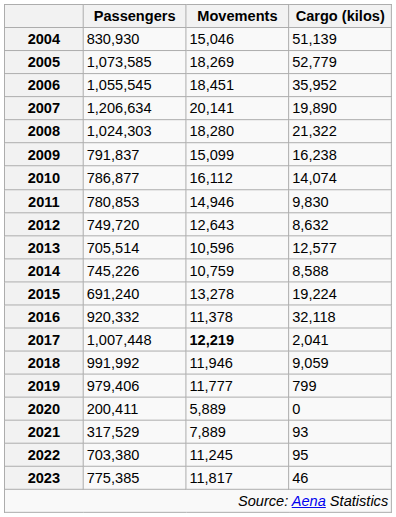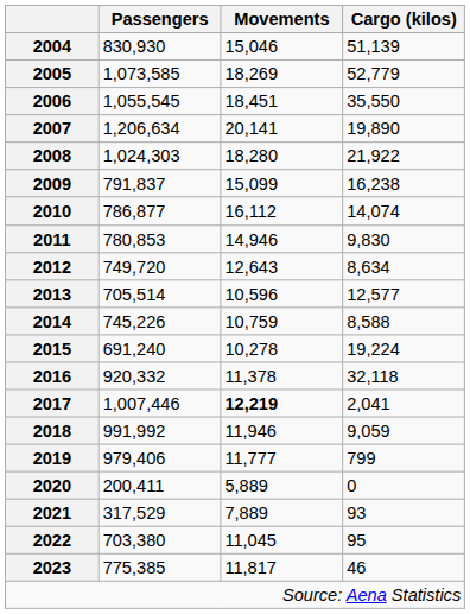 <table class="wikitable sortable" style="font-size: 95%">
 <tr>
 <th style="width:75px"></th>
 <th style="width:100px">Passengers</th>
 <th style="width:100px">Movements</th>
 <th style="width:100px">Cargo (kilos)</th>
 </tr>
 <tr>
 <th>2004</th>
 <td>830,930</td>
 <td>15,046</td>
 <td>51,139</td>
 </tr>
 <tr>
 <th>2005</th>
 <td>1,073,585</td>
 <td>18,269</td>
 <td>52,779</td>
 </tr>
 <tr>
 <th>2006</th>
 <td>1,055,545</td>
 <td>18,451</td>
-<td>35,952</td>
+<td>35,550</td>
 </tr>
 <tr>
 <th>2007</th>
 <td>1,206,634</td>
 <td>20,141</td>
 <td>19,890</td>
 </tr>
 <tr>
 <th>2008</th>
 <td>1,024,303</td>
 <td>18,280</td>
-<td>21,322</td>
+<td>21,922</td>
 </tr>
 <tr>
 <th>2009</th>
 <td>791,837</td>
 <td>15,099</td>
 <td>16,238</td>
 </tr>
 <tr>
 <th>2010</th>
 <td>786,877</td>
 <td>16,112</td>
 <td>14,074</td>
 </tr>
 <tr>
 <th>2011</th>
 <td>780,853</td>
 <td>14,946</td>
 <td>9,830</td>
 </tr>
 <tr>
 <th>2012</th>
 <td>749,720</td>
 <td>12,643</td>
-<td>8,632</td>
+<td>8,634</td>
 </tr>
 <tr>
 <th>2013</th>
 <td>705,514</td>
 <td>10,596</td>
 <td>12,577</td>
 </tr>
 <tr>
 <th>2014</th>
 <td>745,226</td>
 <td>10,759</td>
 <td>8,588</td>
 </tr>
 <tr>
 <th>2015</th>
 <td>691,240</td>
-<td>13,278</td>
+<td>10,278</td>
 <td>19,224</td>
 </tr>
 <tr>
 <th>2016</th>
 <td>920,332</td>
 <td>11,378</td>
 <td>32,118</td>
 </tr>
 <tr>
 <th>2017</th>
-<td>1,007,448</td>
+<td>1,007,446</td>
 <td><strong>12,219</strong></td>
 <td>2,041</td>
 </tr>
 <tr>
 <th>2018</th>
 <td>991,992</td>
 <td>11,946</td>
 <td>9,059</td>
 </tr>
 <tr>
 <th>2019</th>
 <td>979,406</td>
 <td>11,777</td>
 <td>799</td>
 </tr>
 <tr>
 <th>2020</th>
 <td>200,411</td>
 <td>5,889</td>
 <td>0</td>
 </tr>
 <tr>
 <th>2021</th>
 <td>317,529</td>
 <td>7,889</td>
 <td>93</td>
 </tr>
 <tr>
 <th>2022</th>
 <td>703,380</td>
-<td>11,245</td>
+<td>11,045</td>
 <td>95</td>
 </tr>
 <tr>
 <th>2023</th>
 <td>775,385</td>
 <td>11,817</td>
 <td>46</td>
 </tr>
 <tr>
 <td colspan="4" style="text-align:right;"><em>Source: <a href='#'>Aena</a> Statistics</em></td>
 </tr>
 </table>
